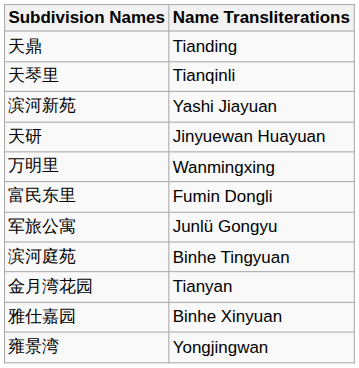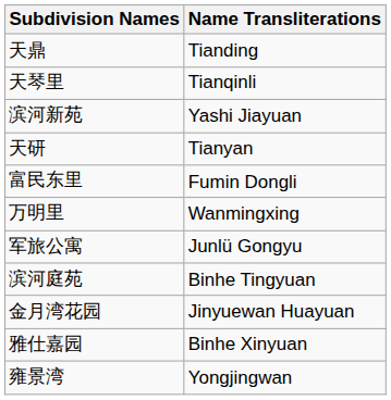 <table class="wikitable sortable">
 <tr>
 <th>Subdivision Names</th>
 <th>Name Transliterations</th>
 </tr>
 <tr>
 <td>天鼎</td>
 <td>Tianding</td>
 </tr>
 <tr>
 <td>天琴里</td>
 <td>Tianqinli</td>
 </tr>
 <tr>
 <td>滨河新苑</td>
 <td>Yashi Jiayuan</td>
 </tr>
 <tr>
 <td>天研</td>
-<td>Jinyuewan Huayuan</td>
+<td>Tianyan</td>
+</tr>
+<tr>
+<td>富民东里</td>
+<td>Fumin Dongli</td>
 </tr>
 <tr>
 <td>万明里</td>
 <td>Wanmingxing</td>
-</tr>
-<tr>
-<td>富民东里</td>
-<td>Fumin Dongli</td>
 </tr>
 <tr>
 <td>军旅公寓</td>
 <td>Junlü Gongyu</td>
 </tr>
 <tr>
 <td>滨河庭苑</td>
 <td>Binhe Tingyuan</td>
 </tr>
 <tr>
 <td>金月湾花园</td>
-<td>Tianyan</td>
+<td>Jinyuewan Huayuan</td>
 </tr>
 <tr>
 <td>雅仕嘉园</td>
 <td>Binhe Xinyuan</td>
 </tr>
 <tr>
 <td>雍景湾</td>
 <td>Yongjingwan</td>
 </tr>
 </table>
